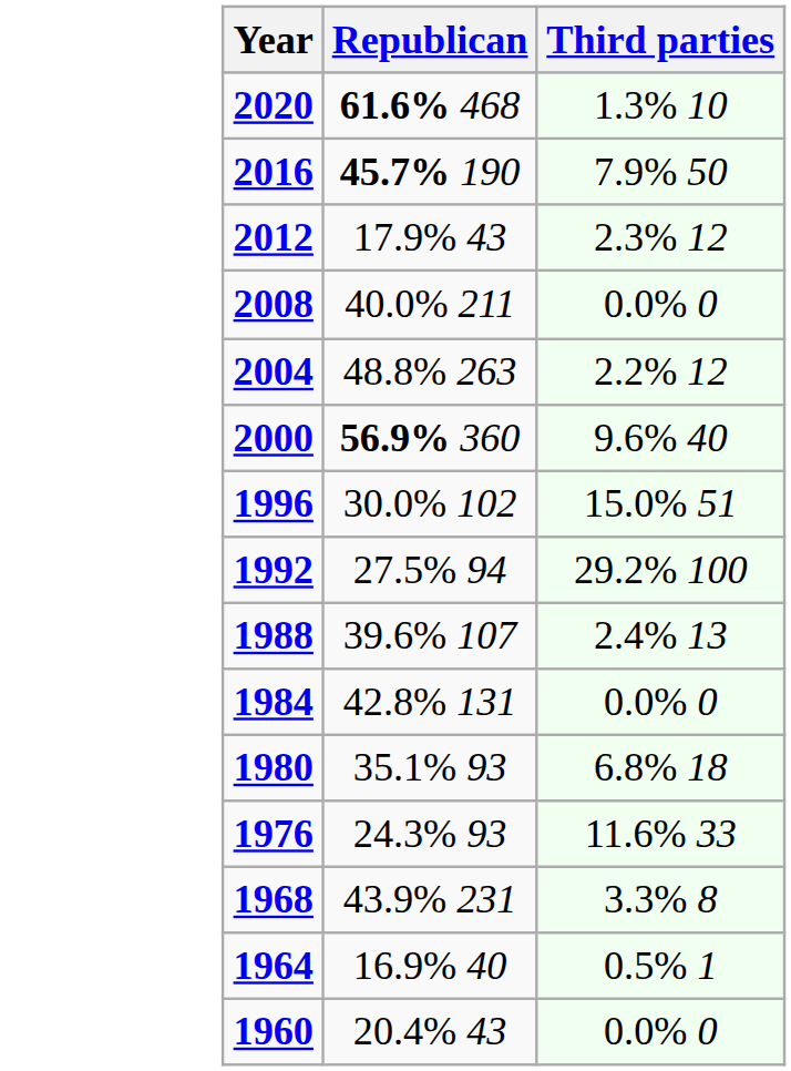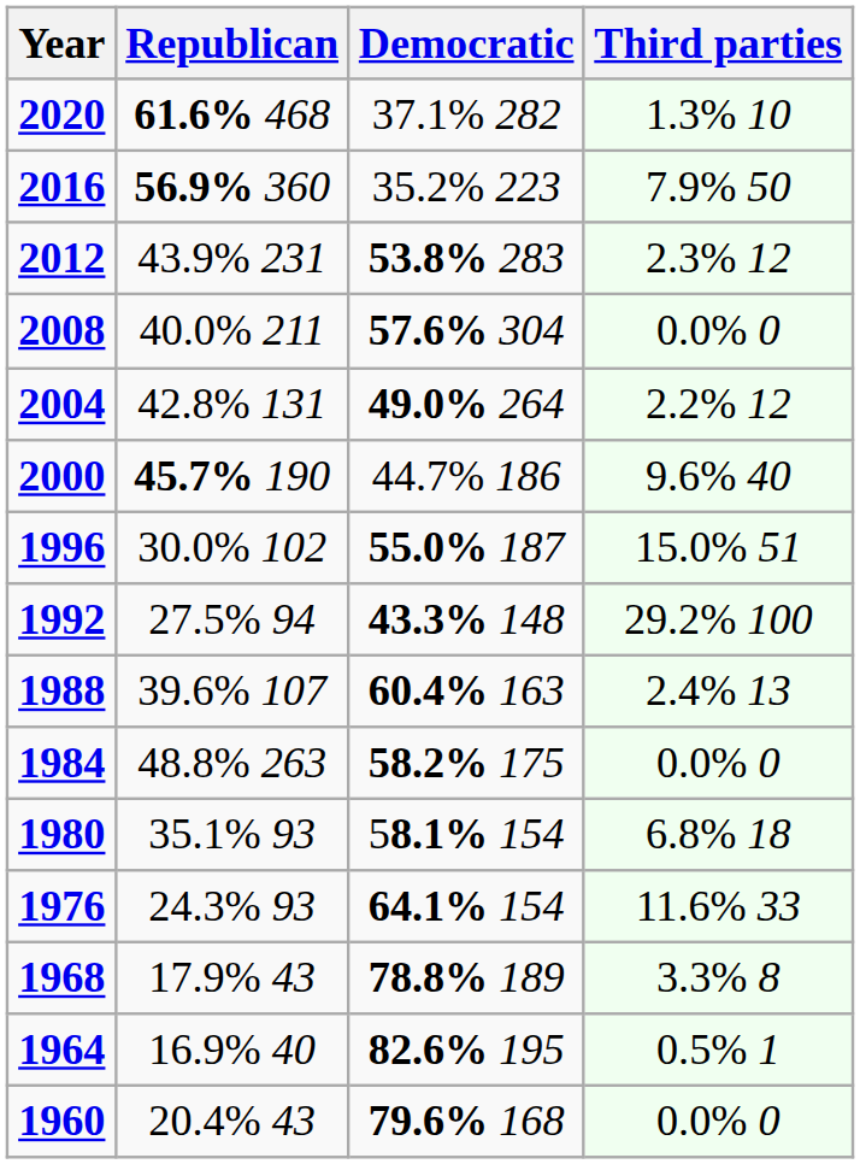 <table class="wikitable" style="float:right; font-size:95%;">
 <tr bgcolor=lightgrey>
 <th>Year</th>
 <th><a href='#'>Republican</a></th>
+<th><a href='#'>Democratic</a></th>
 <th><a href='#'>Third parties</a></th>
 </tr>
 <tr>
 <td style="text-align:center;" ><strong><a href='#'>2020</a></strong></td>
 <td style="text-align:center;" ><strong>61.6%</strong> <em>468</em></td>
+<td style="text-align:center;" >37.1% <em>282</em></td>
 <td style="text-align:center; background:honeyDew;">1.3% <em>10</em></td>
 </tr>
 <tr>
 <td style="text-align:center;" ><strong><a href='#'>2016</a></strong></td>
-<td style="text-align:center;" ><strong>45.7%</strong> <em>190</em></td>
+<td style="text-align:center;" ><strong>56.9%</strong> <em>360</em></td>
+<td style="text-align:center;" >35.2% <em>223</em></td>
 <td style="text-align:center; background:honeyDew;">7.9% <em>50</em></td>
 </tr>
 <tr>
 <td style="text-align:center;" ><strong><a href='#'>2012</a></strong></td>
-<td style="text-align:center;" >17.9% <em>43</em></td>
+<td style="text-align:center;" >43.9% <em>231</em></td>
+<td style="text-align:center;" ><strong>53.8%</strong> <em>283</em></td>
 <td style="text-align:center; background:honeyDew;">2.3% <em>12</em></td>
 </tr>
 <tr>
 <td style="text-align:center;" ><strong><a href='#'>2008</a></strong></td>
 <td style="text-align:center;" >40.0% <em>211</em></td>
+<td style="text-align:center;" ><strong>57.6%</strong> <em>304</em></td>
 <td style="text-align:center; background:honeyDew;">0.0% <em>0</em></td>
 </tr>
 <tr>
 <td style="text-align:center;" ><strong><a href='#'>2004</a></strong></td>
-<td style="text-align:center;" >48.8% <em>263</em></td>
+<td style="text-align:center;" >42.8% <em>131</em></td>
+<td style="text-align:center;" ><strong>49.0%</strong> <em>264</em></td>
 <td style="text-align:center; background:honeyDew;">2.2% <em>12</em></td>
 </tr>
 <tr>
 <td style="text-align:center;" ><strong><a href='#'>2000</a></strong></td>
-<td style="text-align:center;" ><strong>56.9%</strong> <em>360</em></td>
+<td style="text-align:center;" ><strong>45.7%</strong> <em>190</em></td>
+<td style="text-align:center;" >44.7% <em>186</em></td>
 <td style="text-align:center; background:honeyDew;">9.6% <em>40</em></td>
 </tr>
 <tr>
 <td style="text-align:center;" ><strong><a href='#'>1996</a></strong></td>
 <td style="text-align:center;" >30.0% <em>102</em></td>
+<td style="text-align:center;" ><strong>55.0%</strong> <em>187</em></td>
 <td style="text-align:center; background:honeyDew;">15.0% <em>51</em></td>
 </tr>
 <tr>
 <td style="text-align:center;" ><strong><a href='#'>1992</a></strong></td>
 <td style="text-align:center;" >27.5% <em>94</em></td>
+<td style="text-align:center;" ><strong>43.3%</strong> <em>148</em></td>
 <td style="text-align:center; background:honeyDew;">29.2% <em>100</em></td>
 </tr>
 <tr>
 <td style="text-align:center;" ><strong><a href='#'>1988</a></strong></td>
 <td style="text-align:center;" >39.6% <em>107</em></td>
+<td style="text-align:center;" ><strong>60.4%</strong> <em>163</em></td>
 <td style="text-align:center; background:honeyDew;">2.4% <em>13</em></td>
 </tr>
 <tr>
 <td style="text-align:center;" ><strong><a href='#'>1984</a></strong></td>
-<td style="text-align:center;" >42.8% <em>131</em></td>
+<td style="text-align:center;" >48.8% <em>263</em></td>
+<td style="text-align:center;" ><strong>58.2%</strong> <em>175</em></td>
 <td style="text-align:center; background:honeyDew;">0.0% <em>0</em></td>
 </tr>
 <tr>
 <td style="text-align:center;" ><strong><a href='#'>1980</a></strong></td>
 <td style="text-align:center;" >35.1% <em>93</em></td>
+<td style="text-align:center;" >5<strong>8.1%</strong> <em>154</em></td>
 <td style="text-align:center; background:honeyDew;">6.8% <em>18</em></td>
 </tr>
 <tr>
 <td style="text-align:center;" ><strong><a href='#'>1976</a></strong></td>
 <td style="text-align:center;" >24.3% <em>93</em></td>
+<td style="text-align:center;" ><strong>64.1%</strong> <em>154</em></td>
 <td style="text-align:center; background:honeyDew;">11.6% <em>33</em></td>
 </tr>
 <tr>
 <td style="text-align:center;" ><strong><a href='#'>1968</a></strong></td>
-<td style="text-align:center;" >43.9% <em>231</em></td>
+<td style="text-align:center;" >17.9% <em>43</em></td>
+<td style="text-align:center;" ><strong>78.8%</strong> <em>189</em></td>
 <td style="text-align:center; background:honeyDew;">3.3% <em>8</em></td>
 </tr>
 <tr>
 <td style="text-align:center;" ><strong><a href='#'>1964</a></strong></td>
 <td style="text-align:center;" >16.9% <em>40</em></td>
+<td style="text-align:center;" ><strong>82.6%</strong> <em>195</em></td>
 <td style="text-align:center; background:honeyDew;">0.5% <em>1</em></td>
 </tr>
 <tr>
 <td style="text-align:center;" ><strong><a href='#'>1960</a></strong></td>
 <td style="text-align:center;" >20.4% <em>43</em></td>
+<td style="text-align:center;" ><strong>79.6%</strong> <em>168</em></td>
 <td style="text-align:center; background:honeyDew;">0.0% <em>0</em></td>
 </tr>
 </table>
